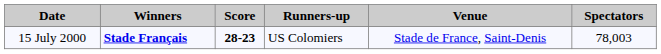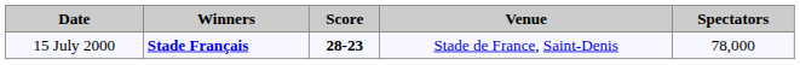 <table bgcolor="#f7f8ff" cellpadding="4" width="90%" cellspacing="0" border="1" style="font-size: 100%; border: grey solid 1px; border-collapse: collapse;">
 <tr bgcolor="#CCCCCC">
 <td align=center><strong>Date</strong></td>
 <td align=center><strong>Winners</strong></td>
 <td align=center><strong>Score</strong></td>
-<td align=center><strong>Runners-up</strong></td>
 <td align=center><strong>Venue</strong></td>
 <td align=center><strong>Spectators</strong></td>
 </tr>
 <tr>
 <td align=center>15 July 2000</td>
 <td><strong><a href='#'>Stade Français</a></strong></td>
 <td align=center><strong>28-23</strong></td>
-<td>US Colomiers</td>
 <td align=center><a href='#'>Stade de France</a>, <a href='#'>Saint-Denis</a></td>
-<td align=center>78,003</td>
+<td align=center>78,000</td>
 </tr>
 </table>
